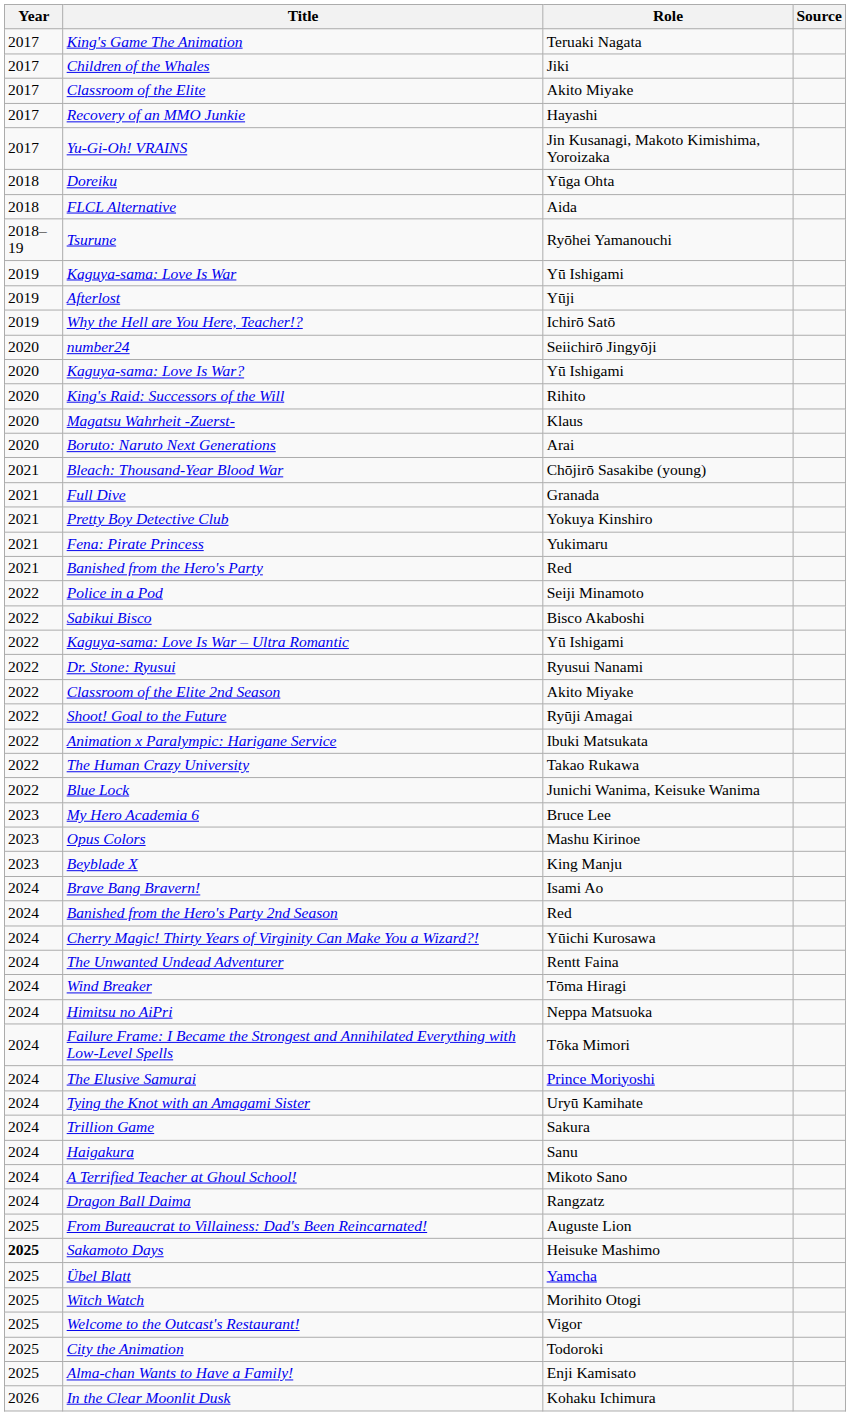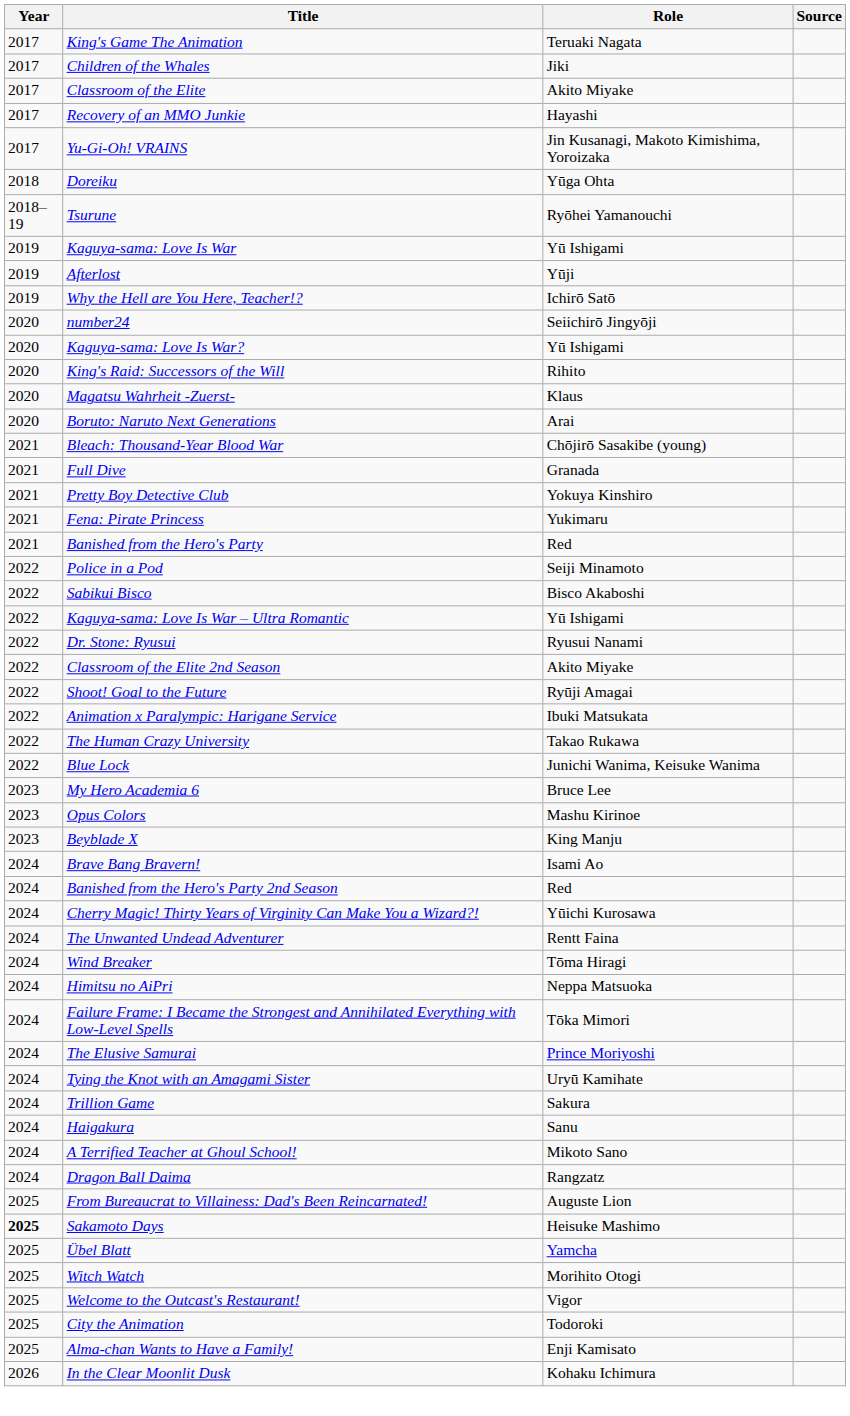 <table class="wikitable sortable plainrowheaders">
 <tr>
 <th>Year</th>
 <th>Title</th>
 <th>Role</th>
 <th class="unsortable">Source</th>
 </tr>
 <tr>
 <td>2017</td>
 <td><em><a href='#'>King's Game The Animation</a></em></td>
 <td>Teruaki Nagata</td>
 <td></td>
 </tr>
 <tr>
 <td>2017</td>
 <td><em><a href='#'>Children of the Whales</a></em></td>
 <td>Jiki</td>
 <td></td>
 </tr>
 <tr>
 <td>2017</td>
 <td><em><a href='#'>Classroom of the Elite</a></em></td>
 <td>Akito Miyake</td>
 <td></td>
 </tr>
 <tr>
 <td>2017</td>
 <td><em><a href='#'>Recovery of an MMO Junkie</a></em></td>
 <td>Hayashi</td>
 <td></td>
 </tr>
 <tr>
 <td>2017</td>
 <td><em><a href='#'>Yu-Gi-Oh! VRAINS</a></em></td>
 <td>Jin Kusanagi, Makoto Kimishima, Yoroizaka</td>
 <td></td>
 </tr>
 <tr>
 <td>2018</td>
 <td><em><a href='#'>Doreiku</a></em></td>
 <td>Yūga Ohta</td>
-<td></td>
-</tr>
-<tr>
-<td>2018</td>
-<td><em><a href='#'>FLCL Alternative</a></em></td>
-<td>Aida</td>
 <td></td>
 </tr>
 <tr>
 <td>2018–19</td>
 <td><em><a href='#'>Tsurune</a></em></td>
 <td>Ryōhei Yamanouchi</td>
 <td></td>
 </tr>
 <tr>
 <td>2019</td>
 <td><em><a href='#'>Kaguya-sama: Love Is War</a></em></td>
 <td>Yū Ishigami</td>
 <td></td>
 </tr>
 <tr>
 <td>2019</td>
 <td><em><a href='#'>Afterlost</a></em></td>
 <td>Yūji</td>
 <td></td>
 </tr>
 <tr>
 <td>2019</td>
 <td><em><a href='#'>Why the Hell are You Here, Teacher!?</a></em></td>
 <td>Ichirō Satō</td>
 <td></td>
 </tr>
 <tr>
 <td>2020</td>
 <td><em><a href='#'>number24</a></em></td>
 <td>Seiichirō Jingyōji</td>
 <td></td>
 </tr>
 <tr>
 <td>2020</td>
 <td><em><a href='#'>Kaguya-sama: Love Is War?</a></em></td>
 <td>Yū Ishigami</td>
 <td></td>
 </tr>
 <tr>
 <td>2020</td>
 <td><em><a href='#'>King's Raid: Successors of the Will</a></em></td>
 <td>Rihito</td>
 <td></td>
 </tr>
 <tr>
 <td>2020</td>
 <td><em><a href='#'>Magatsu Wahrheit -Zuerst-</a></em></td>
 <td>Klaus</td>
 <td></td>
 </tr>
 <tr>
 <td>2020</td>
 <td><em><a href='#'>Boruto: Naruto Next Generations</a></em></td>
 <td>Arai</td>
 <td></td>
 </tr>
 <tr>
 <td>2021</td>
 <td><em><a href='#'>Bleach: Thousand-Year Blood War</a></em></td>
 <td>Chōjirō Sasakibe (young)</td>
 <td></td>
 </tr>
 <tr>
 <td>2021</td>
 <td><em><a href='#'>Full Dive</a></em></td>
 <td>Granada</td>
 <td></td>
 </tr>
 <tr>
 <td>2021</td>
 <td><em><a href='#'>Pretty Boy Detective Club</a></em></td>
 <td>Yokuya Kinshiro</td>
 <td></td>
 </tr>
 <tr>
 <td>2021</td>
 <td><em><a href='#'>Fena: Pirate Princess</a></em></td>
 <td>Yukimaru</td>
 <td></td>
 </tr>
 <tr>
 <td>2021</td>
 <td><em><a href='#'>Banished from the Hero's Party</a></em></td>
 <td>Red</td>
 <td></td>
 </tr>
 <tr>
 <td>2022</td>
 <td><em><a href='#'>Police in a Pod</a></em></td>
 <td>Seiji Minamoto</td>
 <td></td>
 </tr>
 <tr>
 <td>2022</td>
 <td><em><a href='#'>Sabikui Bisco</a></em></td>
 <td>Bisco Akaboshi</td>
 <td></td>
 </tr>
 <tr>
 <td>2022</td>
 <td><em><a href='#'>Kaguya-sama: Love Is War – Ultra Romantic</a></em></td>
 <td>Yū Ishigami</td>
 <td></td>
 </tr>
 <tr>
 <td>2022</td>
 <td><em><a href='#'>Dr. Stone: Ryusui</a></em></td>
 <td>Ryusui Nanami</td>
 <td></td>
 </tr>
 <tr>
 <td>2022</td>
 <td><em><a href='#'>Classroom of the Elite 2nd Season</a></em></td>
 <td>Akito Miyake</td>
 <td></td>
 </tr>
 <tr>
 <td>2022</td>
 <td><em><a href='#'>Shoot! Goal to the Future</a></em></td>
 <td>Ryūji Amagai</td>
 <td></td>
 </tr>
 <tr>
 <td>2022</td>
 <td><em><a href='#'>Animation x Paralympic: Harigane Service</a></em></td>
 <td>Ibuki Matsukata</td>
 <td></td>
 </tr>
 <tr>
 <td>2022</td>
 <td><em><a href='#'>The Human Crazy University</a></em></td>
 <td>Takao Rukawa</td>
 <td></td>
 </tr>
 <tr>
 <td>2022</td>
 <td><em><a href='#'>Blue Lock</a></em></td>
 <td>Junichi Wanima, Keisuke Wanima</td>
 <td></td>
 </tr>
 <tr>
 <td>2023</td>
 <td><em><a href='#'>My Hero Academia 6</a></em></td>
 <td>Bruce Lee</td>
 <td></td>
 </tr>
 <tr>
 <td>2023</td>
 <td><em><a href='#'>Opus Colors</a></em></td>
 <td>Mashu Kirinoe</td>
 <td></td>
 </tr>
 <tr>
 <td>2023</td>
 <td><em><a href='#'>Beyblade X</a></em></td>
 <td>King Manju</td>
 <td></td>
 </tr>
 <tr>
 <td>2024</td>
 <td><em><a href='#'>Brave Bang Bravern!</a></em></td>
 <td>Isami Ao</td>
 <td></td>
 </tr>
 <tr>
 <td>2024</td>
 <td><em><a href='#'>Banished from the Hero's Party 2nd Season</a></em></td>
 <td>Red</td>
 <td></td>
 </tr>
 <tr>
 <td>2024</td>
 <td><em><a href='#'>Cherry Magic! Thirty Years of Virginity Can Make You a Wizard?!</a></em></td>
 <td>Yūichi Kurosawa</td>
 <td></td>
 </tr>
 <tr>
 <td>2024</td>
 <td><em><a href='#'>The Unwanted Undead Adventurer</a></em></td>
 <td>Rentt Faina</td>
 <td></td>
 </tr>
 <tr>
 <td>2024</td>
 <td><em><a href='#'>Wind Breaker</a></em></td>
 <td>Tōma Hiragi</td>
 <td></td>
 </tr>
 <tr>
 <td>2024</td>
 <td><em><a href='#'>Himitsu no AiPri</a></em></td>
 <td>Neppa Matsuoka</td>
 <td></td>
 </tr>
 <tr>
 <td>2024</td>
 <td><em><a href='#'>Failure Frame: I Became the Strongest and Annihilated Everything with Low-Level Spells</a></em></td>
 <td>Tōka Mimori</td>
 <td></td>
 </tr>
 <tr>
 <td>2024</td>
 <td><em><a href='#'>The Elusive Samurai</a></em></td>
 <td><a href='#'>Prince Moriyoshi</a></td>
 <td></td>
 </tr>
 <tr>
 <td>2024</td>
 <td><em><a href='#'>Tying the Knot with an Amagami Sister</a></em></td>
 <td>Uryū Kamihate</td>
 <td></td>
 </tr>
 <tr>
 <td>2024</td>
 <td><em><a href='#'>Trillion Game</a></em></td>
 <td>Sakura</td>
 <td></td>
 </tr>
 <tr>
 <td>2024</td>
 <td><em><a href='#'>Haigakura</a></em></td>
 <td>Sanu</td>
 <td></td>
 </tr>
 <tr>
 <td>2024</td>
 <td><em><a href='#'>A Terrified Teacher at Ghoul School!</a></em></td>
 <td>Mikoto Sano</td>
 <td></td>
 </tr>
 <tr>
 <td>2024</td>
 <td><em><a href='#'>Dragon Ball Daima</a></em></td>
 <td>Rangzatz</td>
 <td></td>
 </tr>
 <tr>
 <td>2025</td>
 <td><em><a href='#'>From Bureaucrat to Villainess: Dad's Been Reincarnated!</a></em></td>
 <td>Auguste Lion</td>
 <td></td>
 </tr>
 <tr>
 <td><strong>2025</strong></td>
 <td><em><a href='#'>Sakamoto Days</a></em></td>
 <td>Heisuke Mashimo</td>
 <td></td>
 </tr>
 <tr>
 <td>2025</td>
 <td><em><a href='#'>Übel Blatt</a></em></td>
 <td><a href='#'>Yamcha</a></td>
 <td></td>
 </tr>
 <tr>
 <td>2025</td>
 <td><em><a href='#'>Witch Watch</a></em></td>
 <td>Morihito Otogi</td>
 <td></td>
 </tr>
 <tr>
 <td>2025</td>
 <td><em><a href='#'>Welcome to the Outcast's Restaurant!</a></em></td>
 <td>Vigor</td>
 <td></td>
 </tr>
 <tr>
 <td>2025</td>
 <td><em><a href='#'>City the Animation</a></em></td>
 <td>Todoroki</td>
 <td></td>
 </tr>
 <tr>
 <td>2025</td>
 <td><em><a href='#'>Alma-chan Wants to Have a Family!</a></em></td>
 <td>Enji Kamisato</td>
 <td></td>
 </tr>
 <tr>
 <td>2026</td>
 <td><em><a href='#'>In the Clear Moonlit Dusk</a></em></td>
 <td>Kohaku Ichimura</td>
 <td></td>
 </tr>
 </table>
